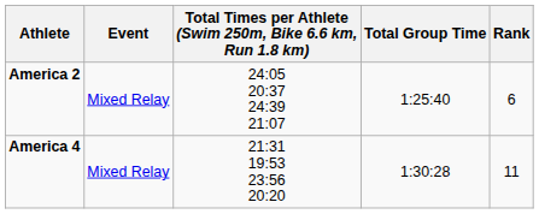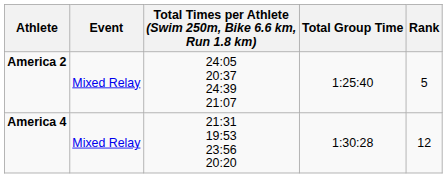 <table class="wikitable" style="font-size:90%;">
 <tr>
 <th>Athlete</th>
 <th>Event</th>
 <th>Total Times per Athlete <br> <em>(Swim 250m, Bike 6.6 km, <br> Run 1.8 km)</em></th>
 <th>Total Group Time</th>
 <th>Rank</th>
 </tr>
 <tr align=center>
 <td align=left><strong>America 2</strong><br><br><br><br></td>
 <td align=left><a href='#'>Mixed Relay</a></td>
 <td valign=bottom>24:05<br>20:37<br>24:39<br>21:07</td>
 <td>1:25:40</td>
-<td>6</td>
+<td>5</td>
 </tr>
 <tr align=center>
 <td align=left><strong>America 4</strong><br><br><br><br></td>
 <td align=left><a href='#'>Mixed Relay</a></td>
 <td>21:31<br>19:53<br>23:56<br>20:20</td>
 <td>1:30:28</td>
-<td>11</td>
+<td>12</td>
 </tr>
 </table>
